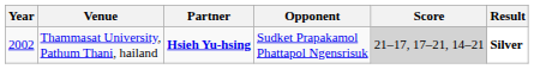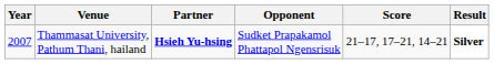 <table class="sortable wikitable" style="font-size: 90%;">
 <tr>
 <th>Year</th>
 <th>Venue</th>
 <th>Partner</th>
 <th>Opponent</th>
 <th>Score</th>
 <th>Result</th>
 </tr>
 <tr>
-<td align="center"><a href='#'>2002</a></td>
+<td align="center"><a href='#'>2007</a></td>
 <td align="left"><a href='#'>Thammasat University</a>,<br><a href='#'>Pathum Thani</a>, hailand</td>
 <td align="left"><strong> <a href='#'>Hsieh Yu-hsing</a></strong></td>
 <td align="left"> <a href='#'>Sudket Prapakamol</a><br> <a href='#'>Phattapol Ngensrisuk</a></td>
-<td align="left" style="background: lightgrey;">21–17, 17–21, 14–21</td>
+<td align="left">21–17, 17–21, 14–21</td>
 <td style="text-align:left; background:white"> <strong>Silver</strong></td>
 </tr>
 </table>
